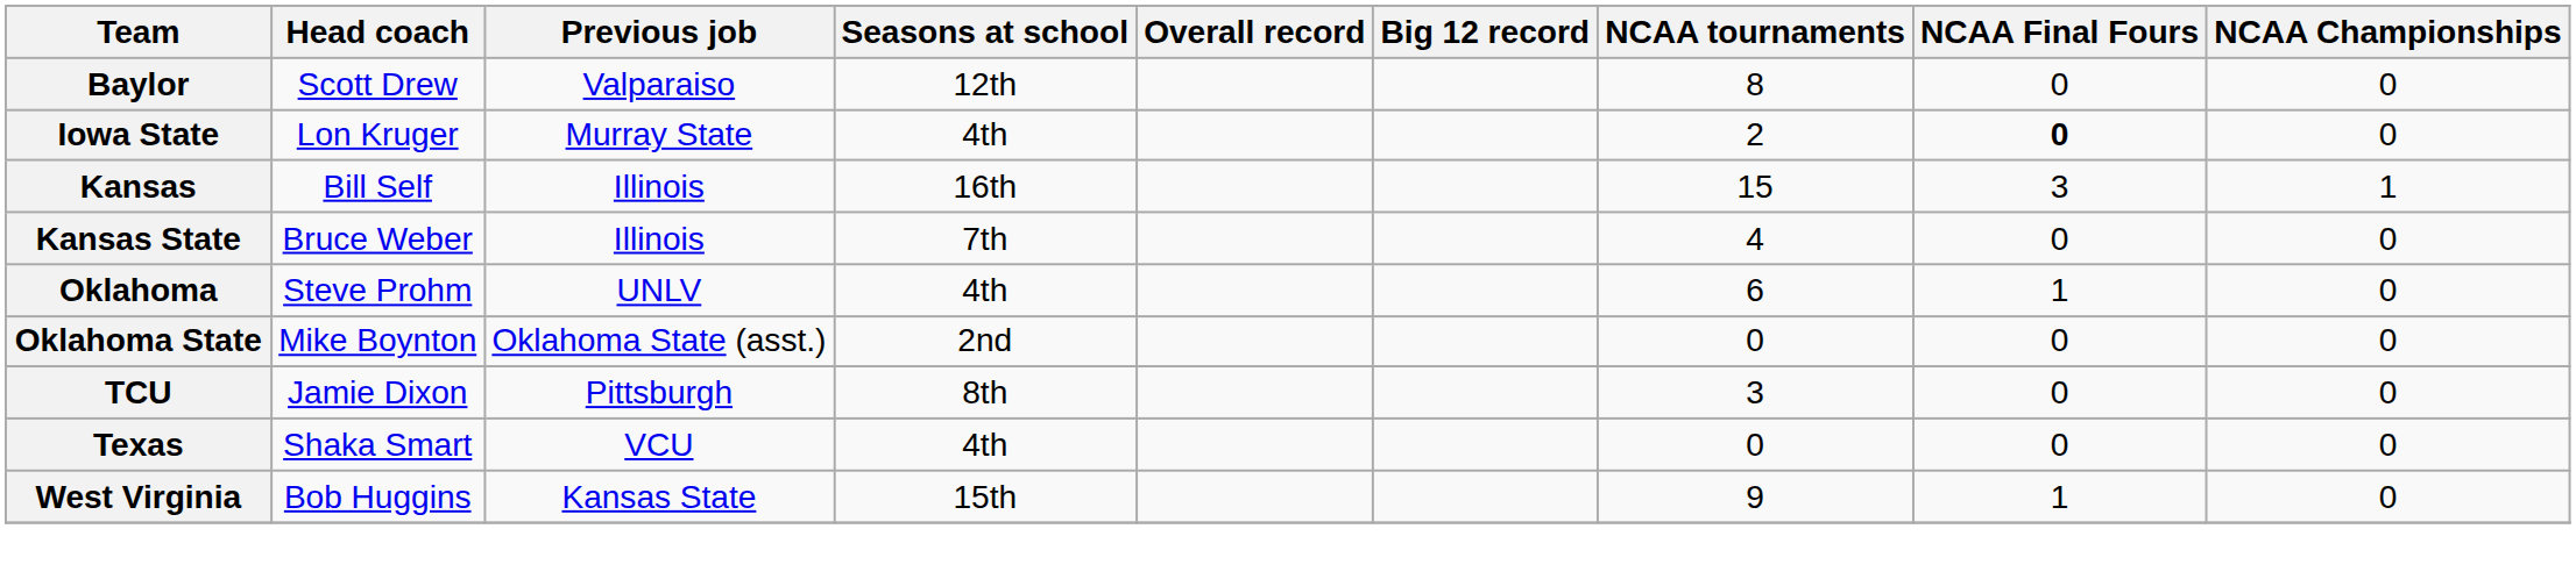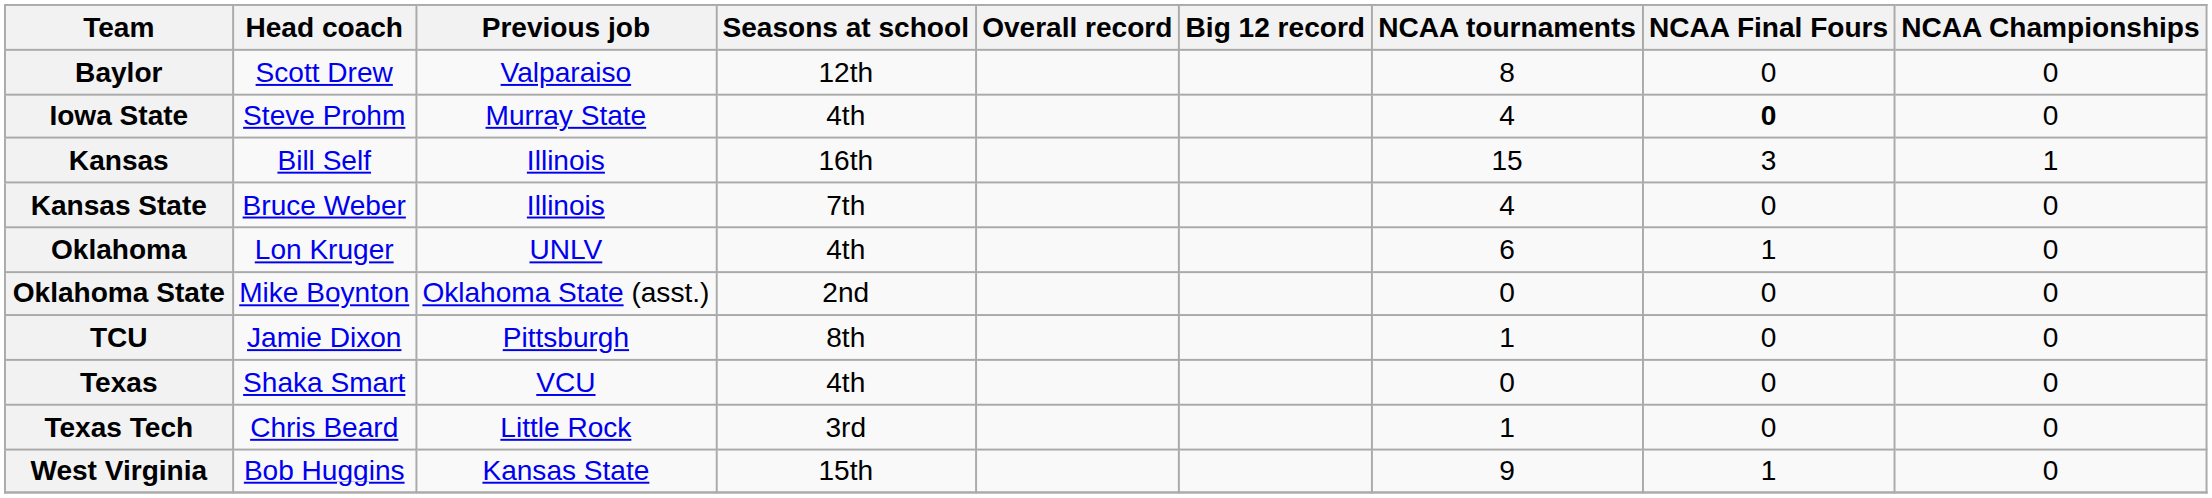 <table class="wikitable sortable" style="text-align: center;font-size:90%;">
 <tr>
 <th width="110">Team</th>
 <th>Head coach</th>
 <th>Previous job</th>
 <th>Seasons at school</th>
 <th>Overall record</th>
 <th>Big 12 record</th>
 <th>NCAA tournaments</th>
 <th>NCAA Final Fours</th>
 <th>NCAA Championships</th>
 </tr>
 <tr>
 <th style=>Baylor</th>
 <td><a href='#'>Scott Drew</a></td>
 <td><a href='#'>Valparaiso</a></td>
 <td>12th</td>
 <td></td>
 <td></td>
 <td>8</td>
 <td>0</td>
 <td>0</td>
 </tr>
 <tr>
 <th style=>Iowa State</th>
-<td><a href='#'>Lon Kruger</a></td>
+<td><a href='#'>Steve Prohm</a></td>
 <td><a href='#'>Murray State</a></td>
 <td>4th</td>
 <td></td>
 <td></td>
-<td>2</td>
+<td>4</td>
 <td><strong>0</strong></td>
 <td>0</td>
 </tr>
 <tr>
 <th style=>Kansas</th>
 <td><a href='#'>Bill Self</a></td>
 <td><a href='#'>Illinois</a></td>
 <td>16th</td>
 <td></td>
 <td></td>
 <td>15</td>
 <td>3</td>
 <td>1</td>
 </tr>
 <tr>
 <th style=>Kansas State</th>
 <td><a href='#'>Bruce Weber</a></td>
 <td><a href='#'>Illinois</a></td>
 <td>7th</td>
 <td></td>
 <td></td>
 <td>4</td>
 <td>0</td>
 <td>0</td>
 </tr>
 <tr>
 <th style=>Oklahoma</th>
-<td><a href='#'>Steve Prohm</a></td>
+<td><a href='#'>Lon Kruger</a></td>
 <td><a href='#'>UNLV</a></td>
 <td>4th</td>
 <td></td>
 <td></td>
 <td>6</td>
 <td>1</td>
 <td>0</td>
 </tr>
 <tr>
 <th style=>Oklahoma State</th>
 <td><a href='#'>Mike Boynton</a></td>
 <td><a href='#'>Oklahoma State</a> (asst.)</td>
 <td>2nd</td>
 <td></td>
 <td></td>
 <td>0</td>
 <td>0</td>
 <td>0</td>
 </tr>
 <tr>
 <th style=>TCU</th>
 <td><a href='#'>Jamie Dixon</a></td>
 <td><a href='#'>Pittsburgh</a></td>
 <td>8th</td>
 <td></td>
 <td></td>
-<td>3</td>
+<td>1</td>
 <td>0</td>
 <td>0</td>
 </tr>
 <tr>
 <th style=>Texas</th>
 <td><a href='#'>Shaka Smart</a></td>
 <td><a href='#'>VCU</a></td>
 <td>4th</td>
 <td></td>
 <td></td>
 <td>0</td>
+<td>0</td>
+<td>0</td>
+</tr>
+<tr>
+<th style=>Texas Tech</th>
+<td><a href='#'>Chris Beard</a></td>
+<td><a href='#'>Little Rock</a></td>
+<td>3rd</td>
+<td></td>
+<td></td>
+<td>1</td>
 <td>0</td>
 <td>0</td>
 </tr>
 <tr>
 <th style=>West Virginia</th>
 <td><a href='#'>Bob Huggins</a></td>
 <td><a href='#'>Kansas State</a></td>
 <td>15th</td>
 <td></td>
 <td></td>
 <td>9</td>
 <td>1</td>
 <td>0</td>
 </tr>
 <tr>
 </tr>
 </table>
